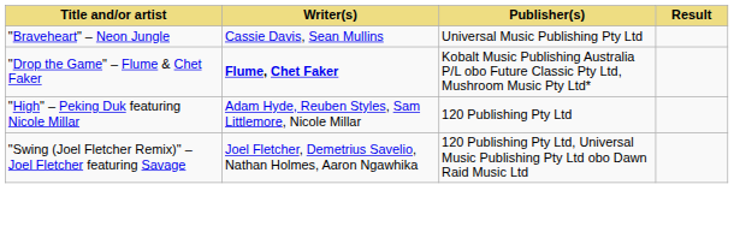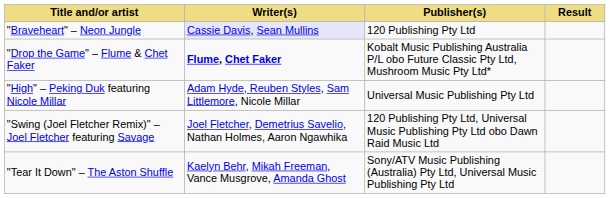 <table class="wikitable" width=100%>
 <tr>
 <th style="width:30%;background:#EEDD82;">Title and/or artist</th>
 <th style="width:30%;background:#EEDD82;">Writer(s)</th>
 <th style="width:30%;background:#EEDD82;">Publisher(s)</th>
 <th style="width:10%;background:#EEDD82;">Result</th>
 </tr>
 <tr>
 <td>"<a href='#'>Braveheart</a>" – <a href='#'>Neon Jungle</a></td>
-<td><a href='#'>Cassie Davis</a>, <a href='#'>Sean Mullins</a></td>
-<td>Universal Music Publishing Pty Ltd</td>
+<td style="background: lavender;"><a href='#'>Cassie Davis</a>, <a href='#'>Sean Mullins</a></td>
+<td>120 Publishing Pty Ltd</td>
 <td></td>
 </tr>
 <tr>
 <td>"<a href='#'>Drop the Game</a>" – <a href='#'>Flume</a> & <a href='#'>Chet Faker</a></td>
 <td><strong><a href='#'>Flume</a>, <a href='#'>Chet Faker</a></strong></td>
 <td>Kobalt Music Publishing Australia P/L obo Future Classic Pty Ltd, Mushroom Music Pty Ltd*</td>
 <td></td>
 </tr>
 <tr>
 <td>"<a href='#'>High</a>" – <a href='#'>Peking Duk</a> featuring <a href='#'>Nicole Millar</a></td>
 <td><a href='#'>Adam Hyde, Reuben Styles</a>, <a href='#'>Sam Littlemore</a>, Nicole Millar</td>
-<td>120 Publishing Pty Ltd</td>
+<td>Universal Music Publishing Pty Ltd</td>
 <td></td>
 </tr>
 <tr>
 <td>"Swing (Joel Fletcher Remix)" – <a href='#'>Joel Fletcher</a> featuring <a href='#'>Savage</a></td>
 <td><a href='#'>Joel Fletcher</a>, <a href='#'>Demetrius Savelio</a>, Nathan Holmes, Aaron Ngawhika</td>
 <td>120 Publishing Pty Ltd, Universal Music Publishing Pty Ltd obo Dawn Raid Music Ltd</td>
 <td></td>
 </tr>
+<tr>
+<td>"Tear It Down" – <a href='#'>The Aston Shuffle</a></td>
+<td><a href='#'>Kaelyn Behr</a>, <a href='#'>Mikah Freeman</a>, Vance Musgrove, <a href='#'>Amanda Ghost</a></td>
+<td>Sony/ATV Music Publishing (Australia) Pty Ltd, Universal Music Publishing Pty Ltd</td>
+<td></td>
+</tr>
 </table>
